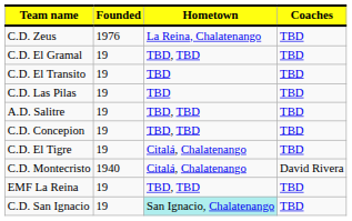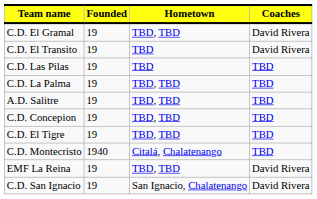 <table class="wikitable">
 <tr>
 <th style="background:#FFFF10; color:black; border-top:black 3px solid; border-bottom:black 3px solid;">Team name</th>
 <th style="background:#FFFF10; color:black; border-top:black 3px solid; border-bottom:black 3px solid;">Founded</th>
 <th style="background:#FFFF10; color:black; border-top:black 3px solid; border-bottom:black 3px solid;">Hometown</th>
 <th style="background:#FFFF10; color:black; border-top:black 3px solid; border-bottom:black 3px solid;">Coaches</th>
 </tr>
 <tr>
-<td>C.D. Zeus</td>
-<td>1976</td>
-<td> <a href='#'>La Reina, Chalatenango</a></td>
-<td> <a href='#'>TBD</a></td>
-</tr>
-<tr>
 <td>C.D. El Gramal</td>
 <td>19</td>
 <td> <a href='#'>TBD</a>, <a href='#'>TBD</a></td>
-<td> <a href='#'>TBD</a></td>
+<td> David Rivera</td>
 </tr>
 <tr>
 <td>C.D. El Transito</td>
 <td>19</td>
 <td> <a href='#'>TBD</a></td>
-<td> <a href='#'>TBD</a></td>
+<td> David Rivera</td>
 </tr>
 <tr>
 <td>C.D. Las Pilas</td>
 <td>19</td>
 <td> <a href='#'>TBD</a></td>
+<td> <a href='#'>TBD</a></td>
+</tr>
+<tr>
+<td>C.D. La Palma</td>
+<td>19</td>
+<td> <a href='#'>TBD</a>, <a href='#'>TBD</a></td>
 <td> <a href='#'>TBD</a></td>
 </tr>
 <tr>
 <td>A.D. Salitre</td>
 <td>19</td>
 <td> <a href='#'>TBD</a>, <a href='#'>TBD</a></td>
 <td> <a href='#'>TBD</a></td>
 </tr>
 <tr>
 <td>C.D. Concepion</td>
 <td>19</td>
 <td> <a href='#'>TBD</a>, <a href='#'>TBD</a></td>
 <td> <a href='#'>TBD</a></td>
 </tr>
 <tr>
 <td>C.D. El Tigre</td>
 <td>19</td>
-<td> <a href='#'>Citalá</a>, <a href='#'>Chalatenango</a></td>
+<td> <a href='#'>TBD</a>, <a href='#'>TBD</a></td>
 <td> <a href='#'>TBD</a></td>
 </tr>
 <tr>
 <td>C.D. Montecristo</td>
 <td>1940</td>
 <td> <a href='#'>Citalá</a>, <a href='#'>Chalatenango</a></td>
-<td> David Rivera</td>
+<td> <a href='#'>TBD</a></td>
 </tr>
 <tr>
 <td>EMF La Reina</td>
 <td>19</td>
 <td> <a href='#'>TBD</a>, <a href='#'>TBD</a></td>
-<td> <a href='#'>TBD</a></td>
+<td> David Rivera</td>
 </tr>
 <tr>
 <td>C.D. San Ignacio</td>
 <td>19</td>
-<td style="background: paleturquoise;"> San Ignacio, <a href='#'>Chalatenango</a></td>
-<td> <a href='#'>TBD</a></td>
+<td> San Ignacio, <a href='#'>Chalatenango</a></td>
+<td> David Rivera</td>
 </tr>
 </table>
